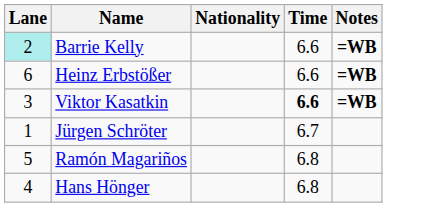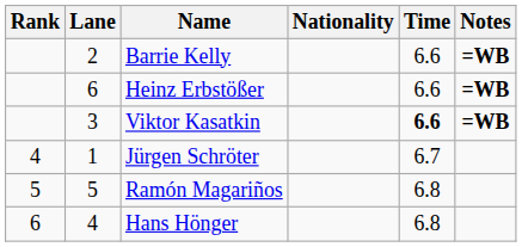 <table class="wikitable sortable" style="text-align:center">
 <tr>
+<th>Rank</th>
 <th>Lane</th>
 <th>Name</th>
 <th>Nationality</th>
 <th>Time</th>
 <th>Notes</th>
 </tr>
 <tr>
-<td style="background: paleturquoise;">2</td>
+<td></td>
+<td>2</td>
 <td align="left"><a href='#'>Barrie Kelly</a></td>
 <td align=left></td>
 <td>6.6</td>
 <td><strong>=WB</strong></td>
 </tr>
 <tr>
+<td></td>
 <td>6</td>
 <td align="left"><a href='#'>Heinz Erbstößer</a></td>
 <td align=left></td>
 <td>6.6</td>
 <td><strong>=WB</strong></td>
 </tr>
 <tr>
+<td></td>
 <td>3</td>
 <td align="left"><a href='#'>Viktor Kasatkin</a></td>
 <td align=left></td>
 <td><strong>6.6</strong></td>
 <td><strong>=WB</strong></td>
 </tr>
 <tr>
+<td>4</td>
 <td>1</td>
 <td align="left"><a href='#'>Jürgen Schröter</a></td>
 <td align=left></td>
 <td>6.7</td>
 <td></td>
 </tr>
 <tr>
 <td>5</td>
+<td>5</td>
 <td align="left"><a href='#'>Ramón Magariños</a></td>
 <td align=left></td>
 <td>6.8</td>
 <td></td>
 </tr>
 <tr>
+<td>6</td>
 <td>4</td>
 <td align="left"><a href='#'>Hans Hönger</a></td>
 <td align=left></td>
 <td>6.8</td>
 <td></td>
 </tr>
 </table>
